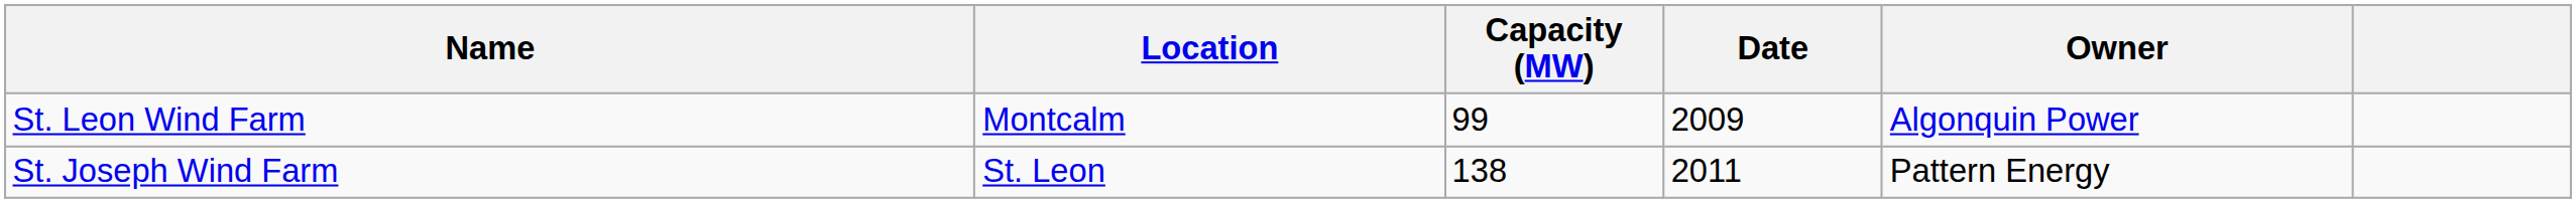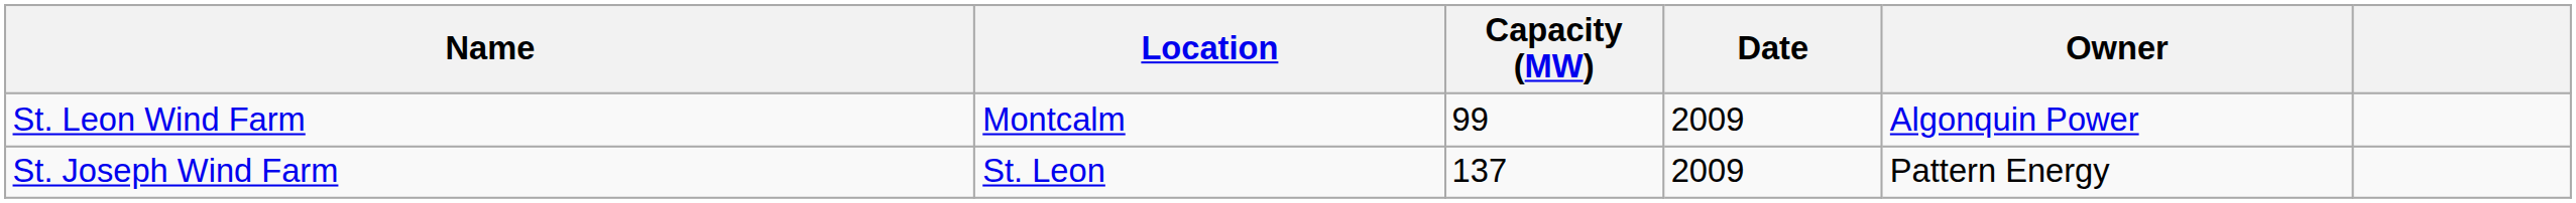 <table class="wikitable sortable">
 <tr>
 <th width="31%">Name</th>
 <th width="15%"><a href='#'>Location</a></th>
 <th width="7%">Capacity (<a href='#'>MW</a>)</th>
 <th width="7%">Date</th>
 <th width="15%">Owner</th>
 <th width="7%"></th>
 </tr>
 <tr>
 <td><a href='#'>St. Leon Wind Farm</a></td>
 <td><a href='#'>Montcalm</a></td>
 <td>99</td>
 <td>2009</td>
 <td><a href='#'>Algonquin Power</a></td>
 <td></td>
 </tr>
 <tr>
 <td><a href='#'>St. Joseph Wind Farm</a></td>
 <td><a href='#'>St. Leon</a></td>
-<td>138</td>
-<td>2011</td>
+<td>137</td>
+<td>2009</td>
 <td>Pattern Energy</td>
 <td></td>
 </tr>
 </table>
